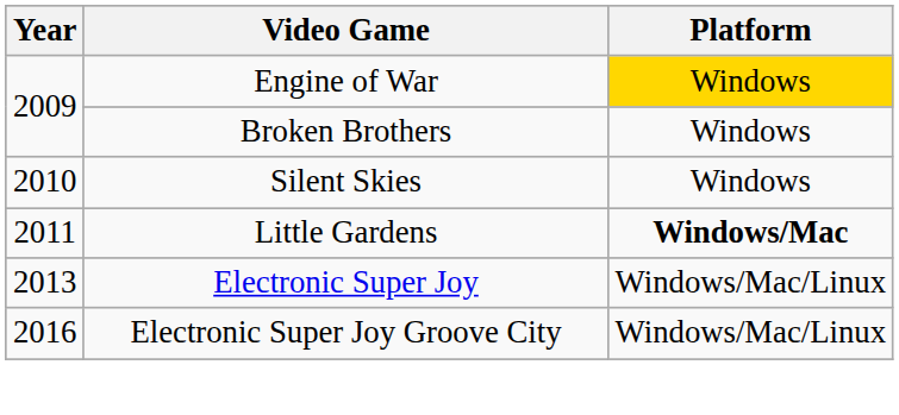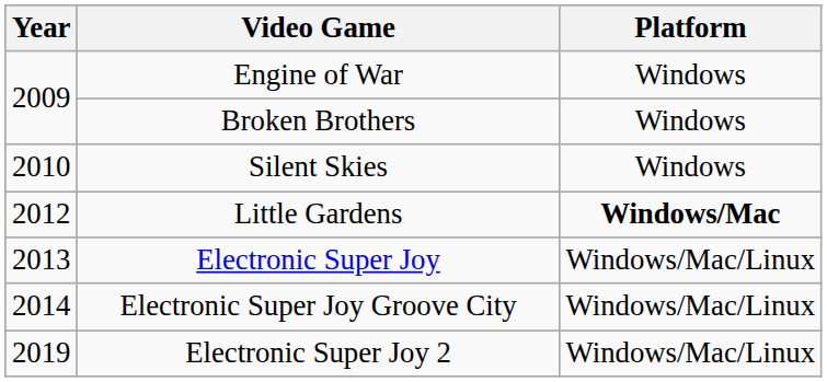 <table class="wikitable plainrowheaders" style="text-align:center;" border="1">
 <tr>
 <th scope="col">Year</th>
 <th scope="col" style="width:16em;">Video Game</th>
 <th scope="col">Platform</th>
 </tr>
 <tr>
 <td rowspan="2">2009</td>
 <td>Engine of War</td>
-<td style="background: gold;">Windows</td>
+<td>Windows</td>
 </tr>
 <tr>
 <td>Broken Brothers</td>
 <td>Windows</td>
 </tr>
 <tr>
 <td>2010</td>
 <td>Silent Skies</td>
 <td>Windows</td>
 </tr>
 <tr>
-<td>2011</td>
+<td>2012</td>
 <td>Little Gardens</td>
 <td><strong>Windows/Mac</strong></td>
 </tr>
 <tr>
 <td>2013</td>
 <td><a href='#'>Electronic Super Joy</a></td>
 <td>Windows/Mac/Linux</td>
 </tr>
 <tr>
-<td>2016</td>
+<td>2014</td>
 <td>Electronic Super Joy Groove City</td>
 <td>Windows/Mac/Linux</td>
 </tr>
+<tr>
+<td>2019</td>
+<td>Electronic Super Joy 2</td>
+<td>Windows/Mac/Linux</td>
+</tr>
 </table>
